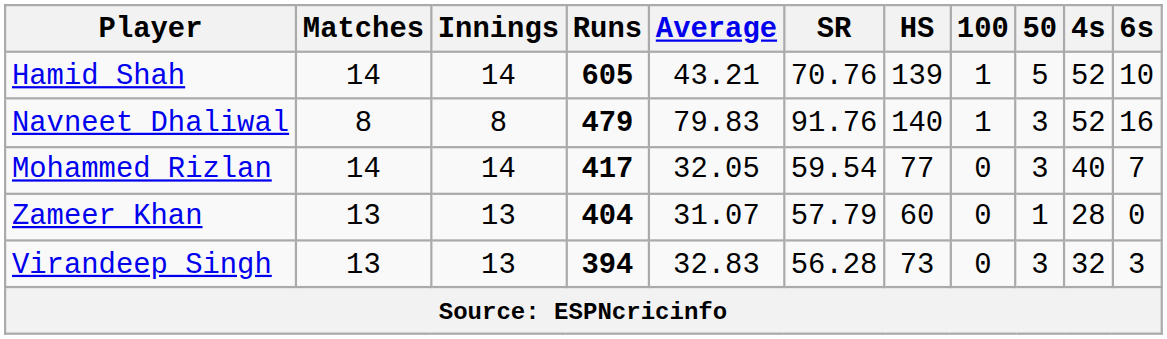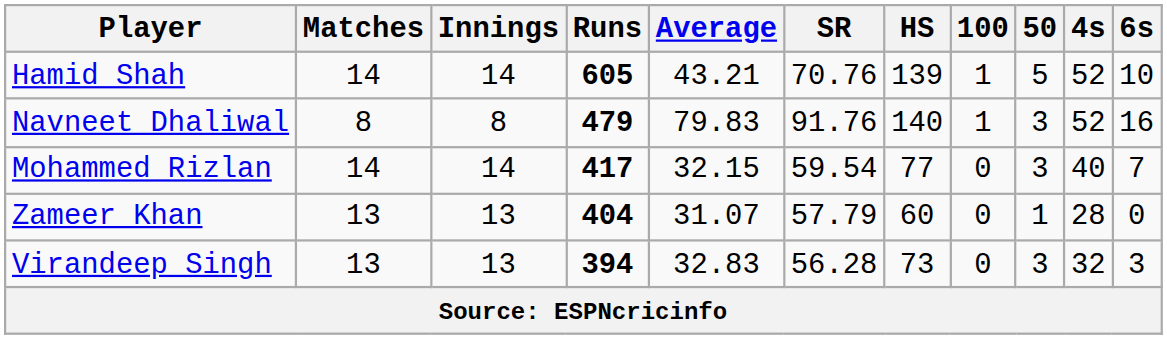 <table class="wikitable" style="text-align: center">
 <tr>
 <th>Player</th>
 <th>Matches</th>
 <th>Innings</th>
 <th>Runs</th>
 <th><a href='#'>Average</a></th>
 <th>SR</th>
 <th>HS</th>
 <th>100</th>
 <th>50</th>
 <th>4s</th>
 <th>6s</th>
 </tr>
 <tr>
 <td style="text-align:left"> <a href='#'>Hamid Shah</a></td>
 <td>14</td>
 <td>14</td>
 <td><strong>605</strong></td>
 <td>43.21</td>
 <td>70.76</td>
 <td>139</td>
 <td>1</td>
 <td>5</td>
 <td>52</td>
 <td>10</td>
 </tr>
 <tr>
 <td style="text-align:left"> <a href='#'>Navneet Dhaliwal</a></td>
 <td>8</td>
 <td>8</td>
 <td><strong>479</strong></td>
 <td>79.83</td>
 <td>91.76</td>
 <td>140</td>
 <td>1</td>
 <td>3</td>
 <td>52</td>
 <td>16</td>
 </tr>
 <tr>
 <td style="text-align:left"> <a href='#'>Mohammed Rizlan</a></td>
 <td>14</td>
 <td>14</td>
 <td><strong>417</strong></td>
-<td>32.05</td>
+<td>32.15</td>
 <td>59.54</td>
 <td>77</td>
 <td>0</td>
 <td>3</td>
 <td>40</td>
 <td>7</td>
 </tr>
 <tr>
 <td style="text-align:left"> <a href='#'>Zameer Khan</a></td>
 <td>13</td>
 <td>13</td>
 <td><strong>404</strong></td>
 <td>31.07</td>
 <td>57.79</td>
 <td>60</td>
 <td>0</td>
 <td>1</td>
 <td>28</td>
 <td>0</td>
 </tr>
 <tr>
 <td style="text-align:left"> <a href='#'>Virandeep Singh</a></td>
 <td>13</td>
 <td>13</td>
 <td><strong>394</strong></td>
 <td>32.83</td>
 <td>56.28</td>
 <td>73</td>
 <td>0</td>
 <td>3</td>
 <td>32</td>
 <td>3</td>
 </tr>
 <tr>
 <th colspan="11"><small>Source: ESPNcricinfo</small></th>
 </tr>
 </table>
